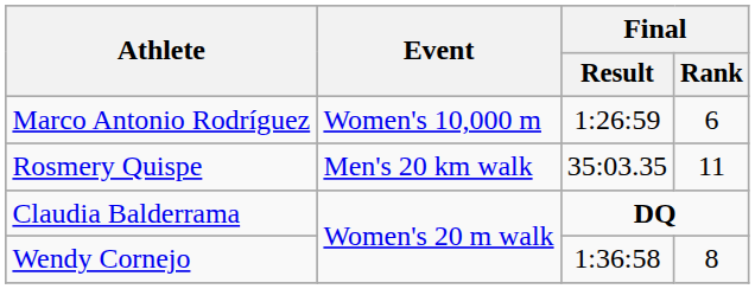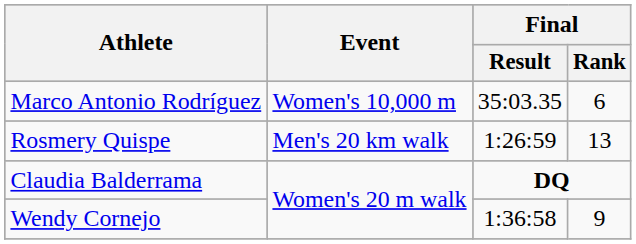 <table class=wikitable style="font-size:90%">
 <tr>
 <th rowspan="2">Athlete</th>
 <th rowspan="2">Event</th>
 <th colspan="2">Final</th>
 </tr>
 <tr style="font-size:95%">
 <th>Result</th>
 <th>Rank</th>
 </tr>
 <tr align=center>
 <td align=left><a href='#'>Marco Antonio Rodríguez</a></td>
 <td align=left><a href='#'>Women's 10,000 m</a></td>
-<td>1:26:59</td>
+<td>35:03.35</td>
 <td>6</td>
 </tr>
 <tr align=center>
 <td align=left><a href='#'>Rosmery Quispe</a></td>
 <td align=left><a href='#'>Men's 20 km walk</a></td>
-<td>35:03.35</td>
-<td>11</td>
+<td>1:26:59</td>
+<td>13</td>
 </tr>
 <tr align=center>
 <td align=left><a href='#'>Claudia Balderrama</a></td>
 <td align=left rowspan=2><a href='#'>Women's 20 m walk</a></td>
 <td colspan=2><strong>DQ</strong></td>
 </tr>
 <tr align=center>
 <td align=left><a href='#'>Wendy Cornejo</a></td>
 <td>1:36:58</td>
-<td>8</td>
+<td>9</td>
 </tr>
 </table>
